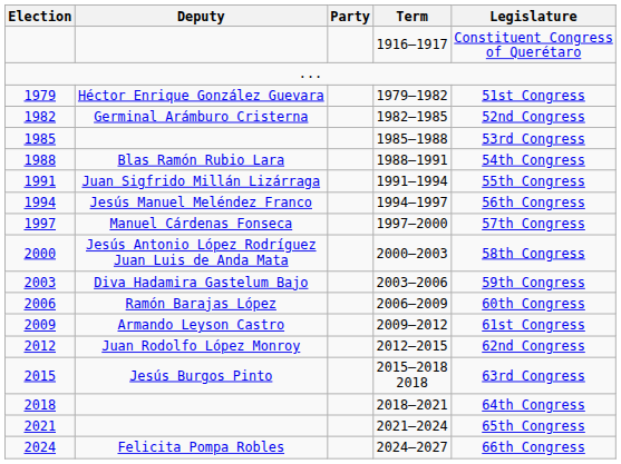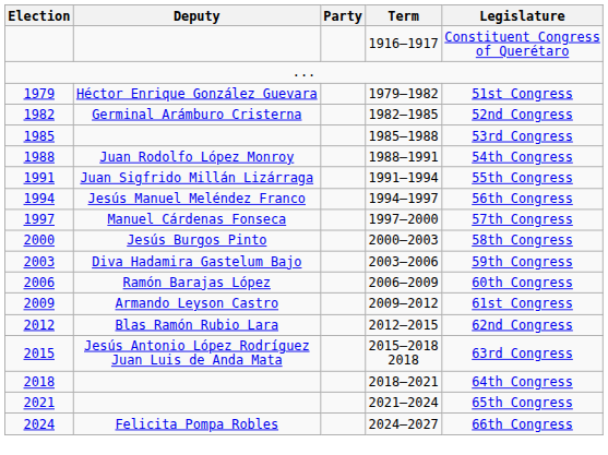 <table class="wikitable sortable" style="text-align: center">
 <tr>
 <th>Election</th>
 <th class="unsortable">Deputy</th>
 <th class="unsortable">Party</th>
 <th class="unsortable">Term</th>
 <th class="unsortable">Legislature</th>
 </tr>
 <tr>
 <td></td>
 <td></td>
 <td></td>
 <td>1916–1917</td>
 <td><a href='#'>Constituent Congress<br>of Querétaro</a></td>
 </tr>
 <tr>
 <td colspan=5> ...</td>
 </tr>
 <tr>
 <td><a href='#'>1979</a></td>
 <td><a href='#'>Héctor Enrique González Guevara</a></td>
 <td></td>
 <td>1979–1982</td>
 <td><a href='#'>51st Congress</a></td>
 </tr>
 <tr>
 <td><a href='#'>1982</a></td>
 <td><a href='#'>Germinal Arámburo Cristerna</a></td>
 <td></td>
 <td>1982–1985</td>
 <td><a href='#'>52nd Congress</a></td>
 </tr>
 <tr>
 <td><a href='#'>1985</a></td>
 <td></td>
 <td></td>
 <td>1985–1988</td>
 <td><a href='#'>53rd Congress</a></td>
 </tr>
 <tr>
 <td><a href='#'>1988</a></td>
-<td><a href='#'>Blas Ramón Rubio Lara</a></td>
+<td><a href='#'>Juan Rodolfo López Monroy</a></td>
 <td></td>
 <td>1988–1991</td>
 <td><a href='#'>54th Congress</a></td>
 </tr>
 <tr>
 <td><a href='#'>1991</a></td>
 <td><a href='#'>Juan Sigfrido Millán Lizárraga</a></td>
 <td></td>
 <td>1991–1994</td>
 <td><a href='#'>55th Congress</a></td>
 </tr>
 <tr>
 <td><a href='#'>1994</a></td>
 <td><a href='#'>Jesús Manuel Meléndez Franco</a></td>
 <td></td>
 <td>1994–1997</td>
 <td><a href='#'>56th Congress</a></td>
 </tr>
 <tr>
 <td><a href='#'>1997</a></td>
 <td><a href='#'>Manuel Cárdenas Fonseca</a></td>
 <td></td>
 <td>1997–2000</td>
 <td><a href='#'>57th Congress</a></td>
 </tr>
 <tr>
 <td><a href='#'>2000</a></td>
-<td><a href='#'>Jesús Antonio López Rodríguez</a><br><a href='#'>Juan Luis de Anda Mata</a></td>
+<td><a href='#'>Jesús Burgos Pinto</a></td>
 <td></td>
 <td>2000–2003</td>
 <td><a href='#'>58th Congress</a></td>
 </tr>
 <tr>
 <td><a href='#'>2003</a></td>
 <td><a href='#'>Diva Hadamira Gastelum Bajo</a></td>
 <td></td>
 <td>2003–2006</td>
 <td><a href='#'>59th Congress</a></td>
 </tr>
 <tr>
 <td><a href='#'>2006</a></td>
 <td><a href='#'>Ramón Barajas López</a></td>
 <td></td>
 <td>2006–2009</td>
 <td><a href='#'>60th Congress</a></td>
 </tr>
 <tr>
 <td><a href='#'>2009</a></td>
 <td><a href='#'>Armando Leyson Castro</a></td>
 <td></td>
 <td>2009–2012</td>
 <td><a href='#'>61st Congress</a></td>
 </tr>
 <tr>
 <td><a href='#'>2012</a></td>
-<td><a href='#'>Juan Rodolfo López Monroy</a></td>
+<td><a href='#'>Blas Ramón Rubio Lara</a></td>
 <td></td>
 <td>2012–2015</td>
 <td><a href='#'>62nd Congress</a></td>
 </tr>
 <tr>
 <td><a href='#'>2015</a></td>
-<td><a href='#'>Jesús Burgos Pinto</a></td>
+<td><a href='#'>Jesús Antonio López Rodríguez</a><br><a href='#'>Juan Luis de Anda Mata</a></td>
 <td></td>
 <td>2015–2018<br>2018</td>
 <td><a href='#'>63rd Congress</a></td>
 </tr>
 <tr>
 <td><a href='#'>2018</a></td>
 <td></td>
 <td></td>
 <td>2018–2021</td>
 <td><a href='#'>64th Congress</a></td>
 </tr>
 <tr>
 <td><a href='#'>2021</a></td>
 <td></td>
 <td></td>
 <td>2021–2024</td>
 <td><a href='#'>65th Congress</a></td>
 </tr>
 <tr>
 <td><a href='#'>2024</a></td>
 <td><a href='#'>Felicita Pompa Robles</a></td>
 <td></td>
 <td>2024–2027</td>
 <td><a href='#'>66th Congress</a></td>
 </tr>
 </table>
